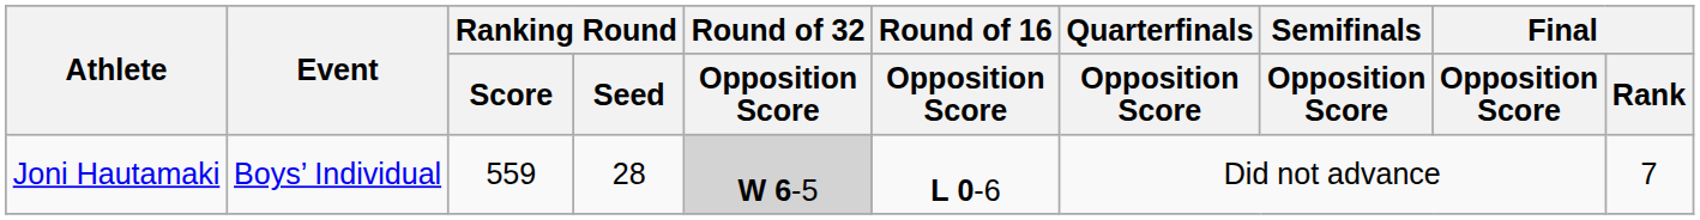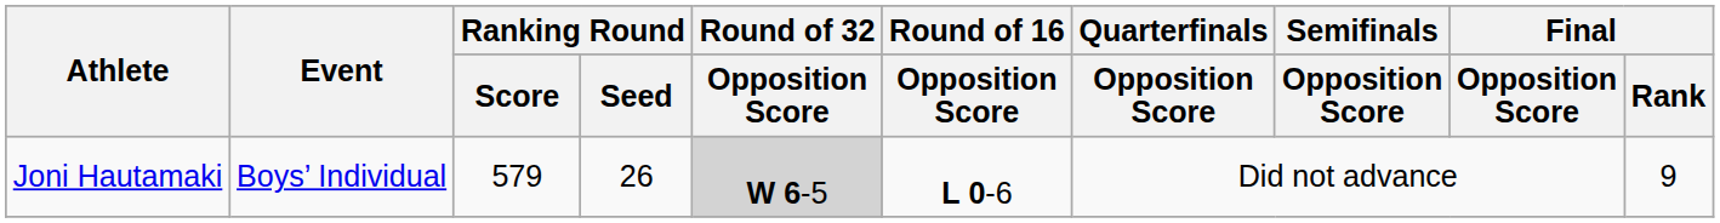 <table class="wikitable" border="1" style="font-size:90%">
 <tr>
 <th rowspan=2>Athlete</th>
 <th rowspan=2>Event</th>
 <th colspan=2>Ranking Round</th>
 <th>Round of 32</th>
 <th>Round of 16</th>
 <th>Quarterfinals</th>
 <th>Semifinals</th>
 <th colspan=2>Final</th>
 </tr>
 <tr>
 <th>Score</th>
 <th>Seed</th>
 <th>Opposition<br>Score</th>
 <th>Opposition<br>Score</th>
 <th>Opposition<br>Score</th>
 <th>Opposition<br>Score</th>
 <th>Opposition<br>Score</th>
 <th>Rank</th>
 </tr>
 <tr>
 <td><a href='#'>Joni Hautamaki</a></td>
 <td><a href='#'>Boys’ Individual</a></td>
-<td align=center>559</td>
-<td align=center>28</td>
+<td align=center>579</td>
+<td align=center>26</td>
 <td align=center style="background: lightgrey;"> <br> <strong>W</strong> <strong>6</strong>-5</td>
 <td align=center> <br> <strong>L</strong> <strong>0</strong>-6</td>
 <td colspan=3 align=center>Did not advance</td>
-<td align=center>7</td>
+<td align=center>9</td>
 </tr>
 </table>
